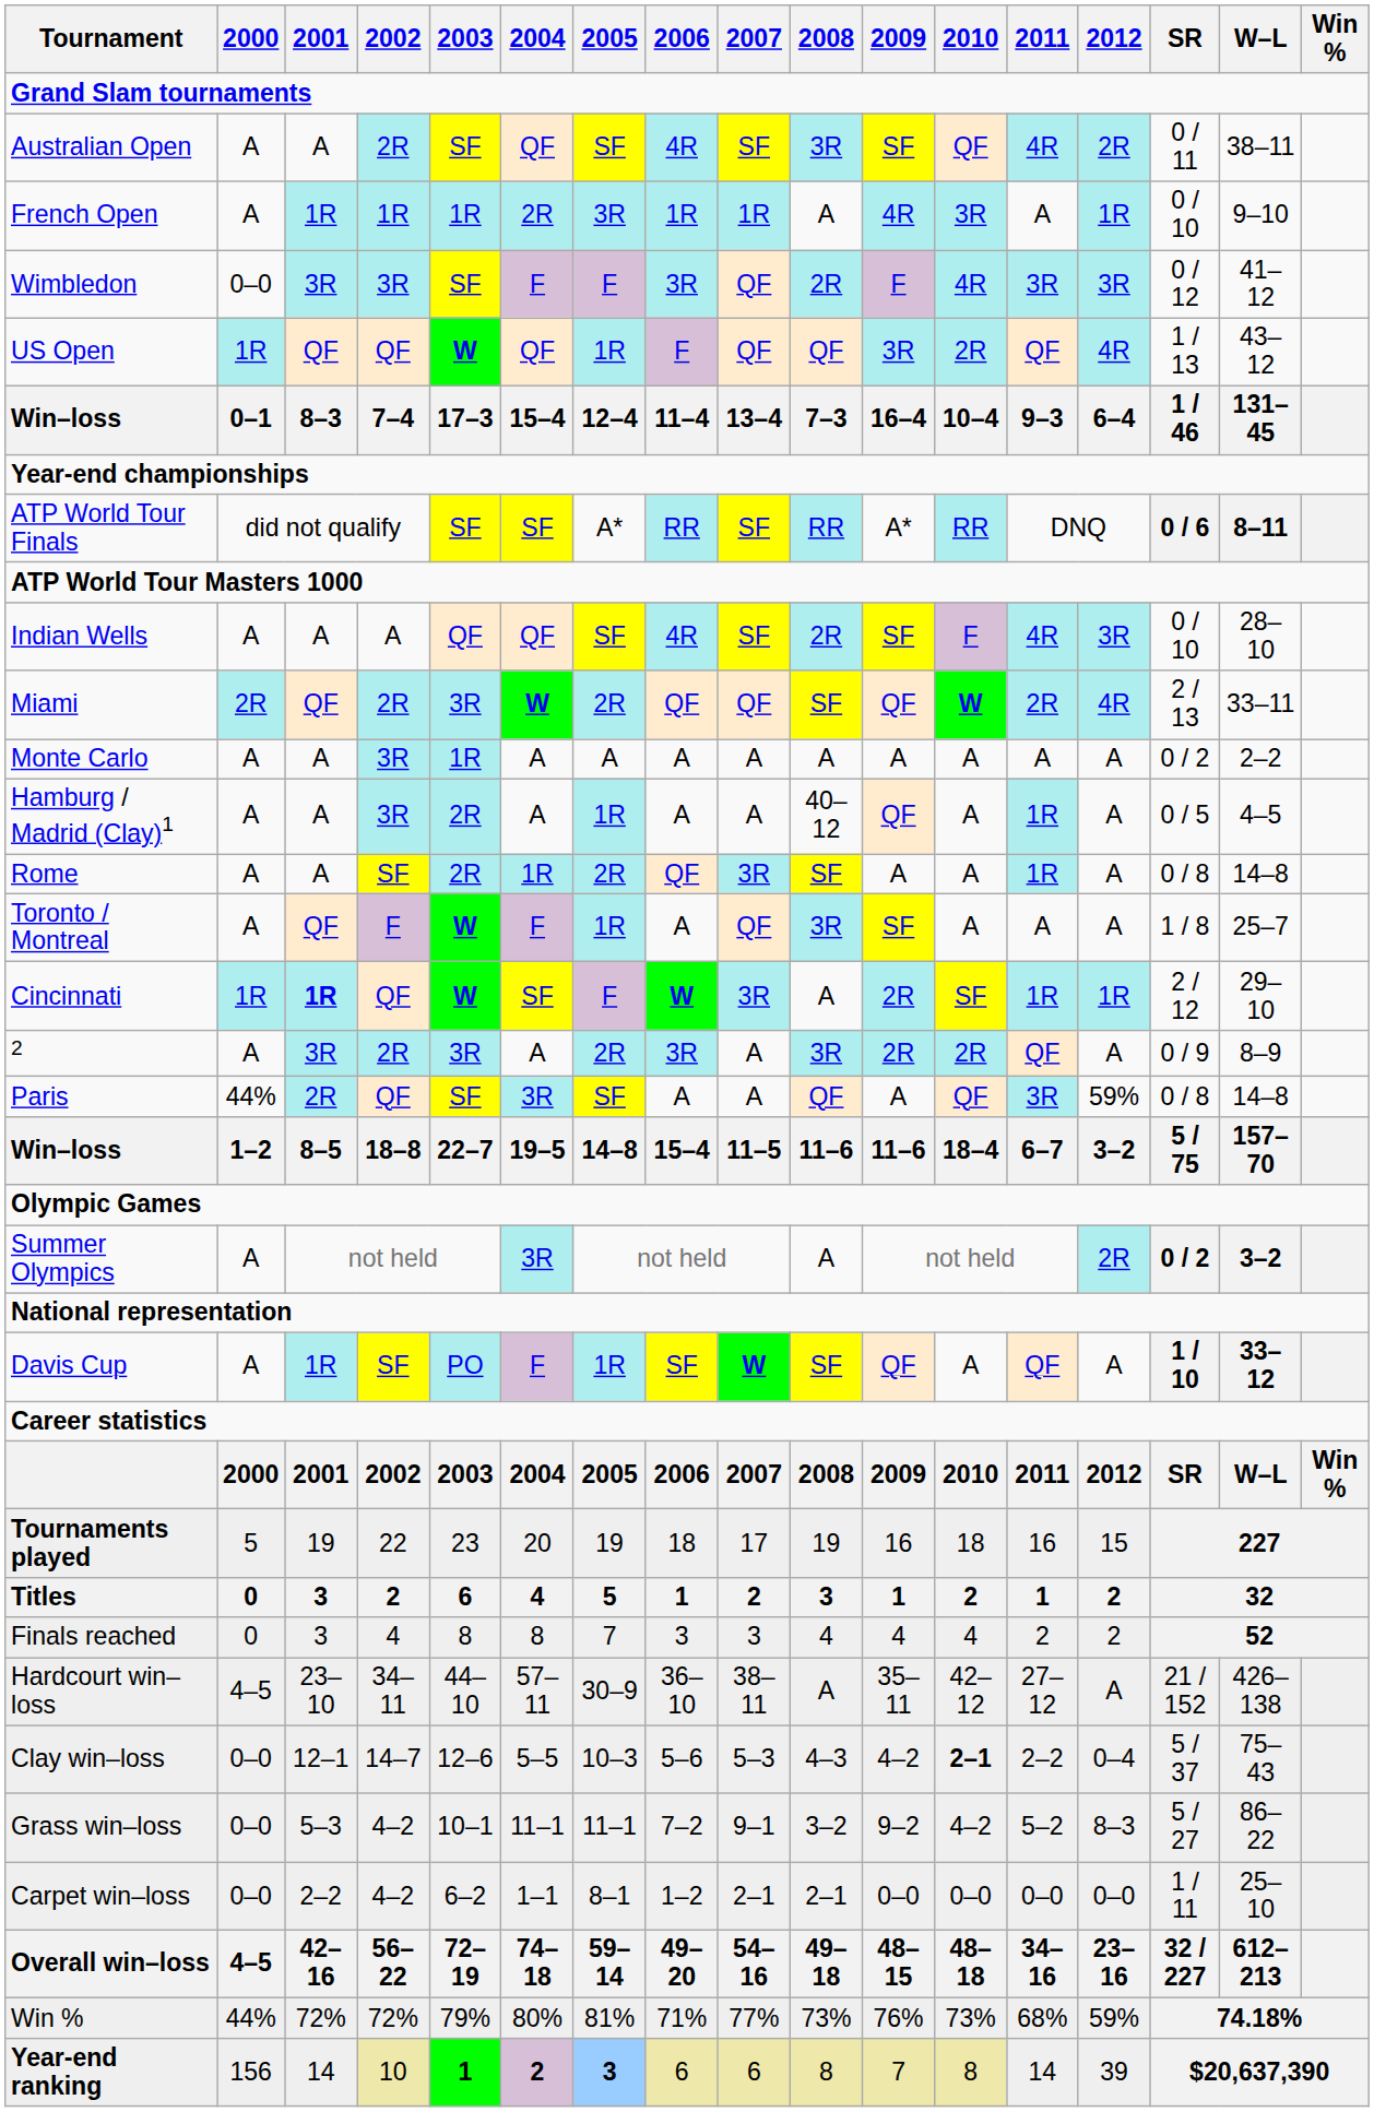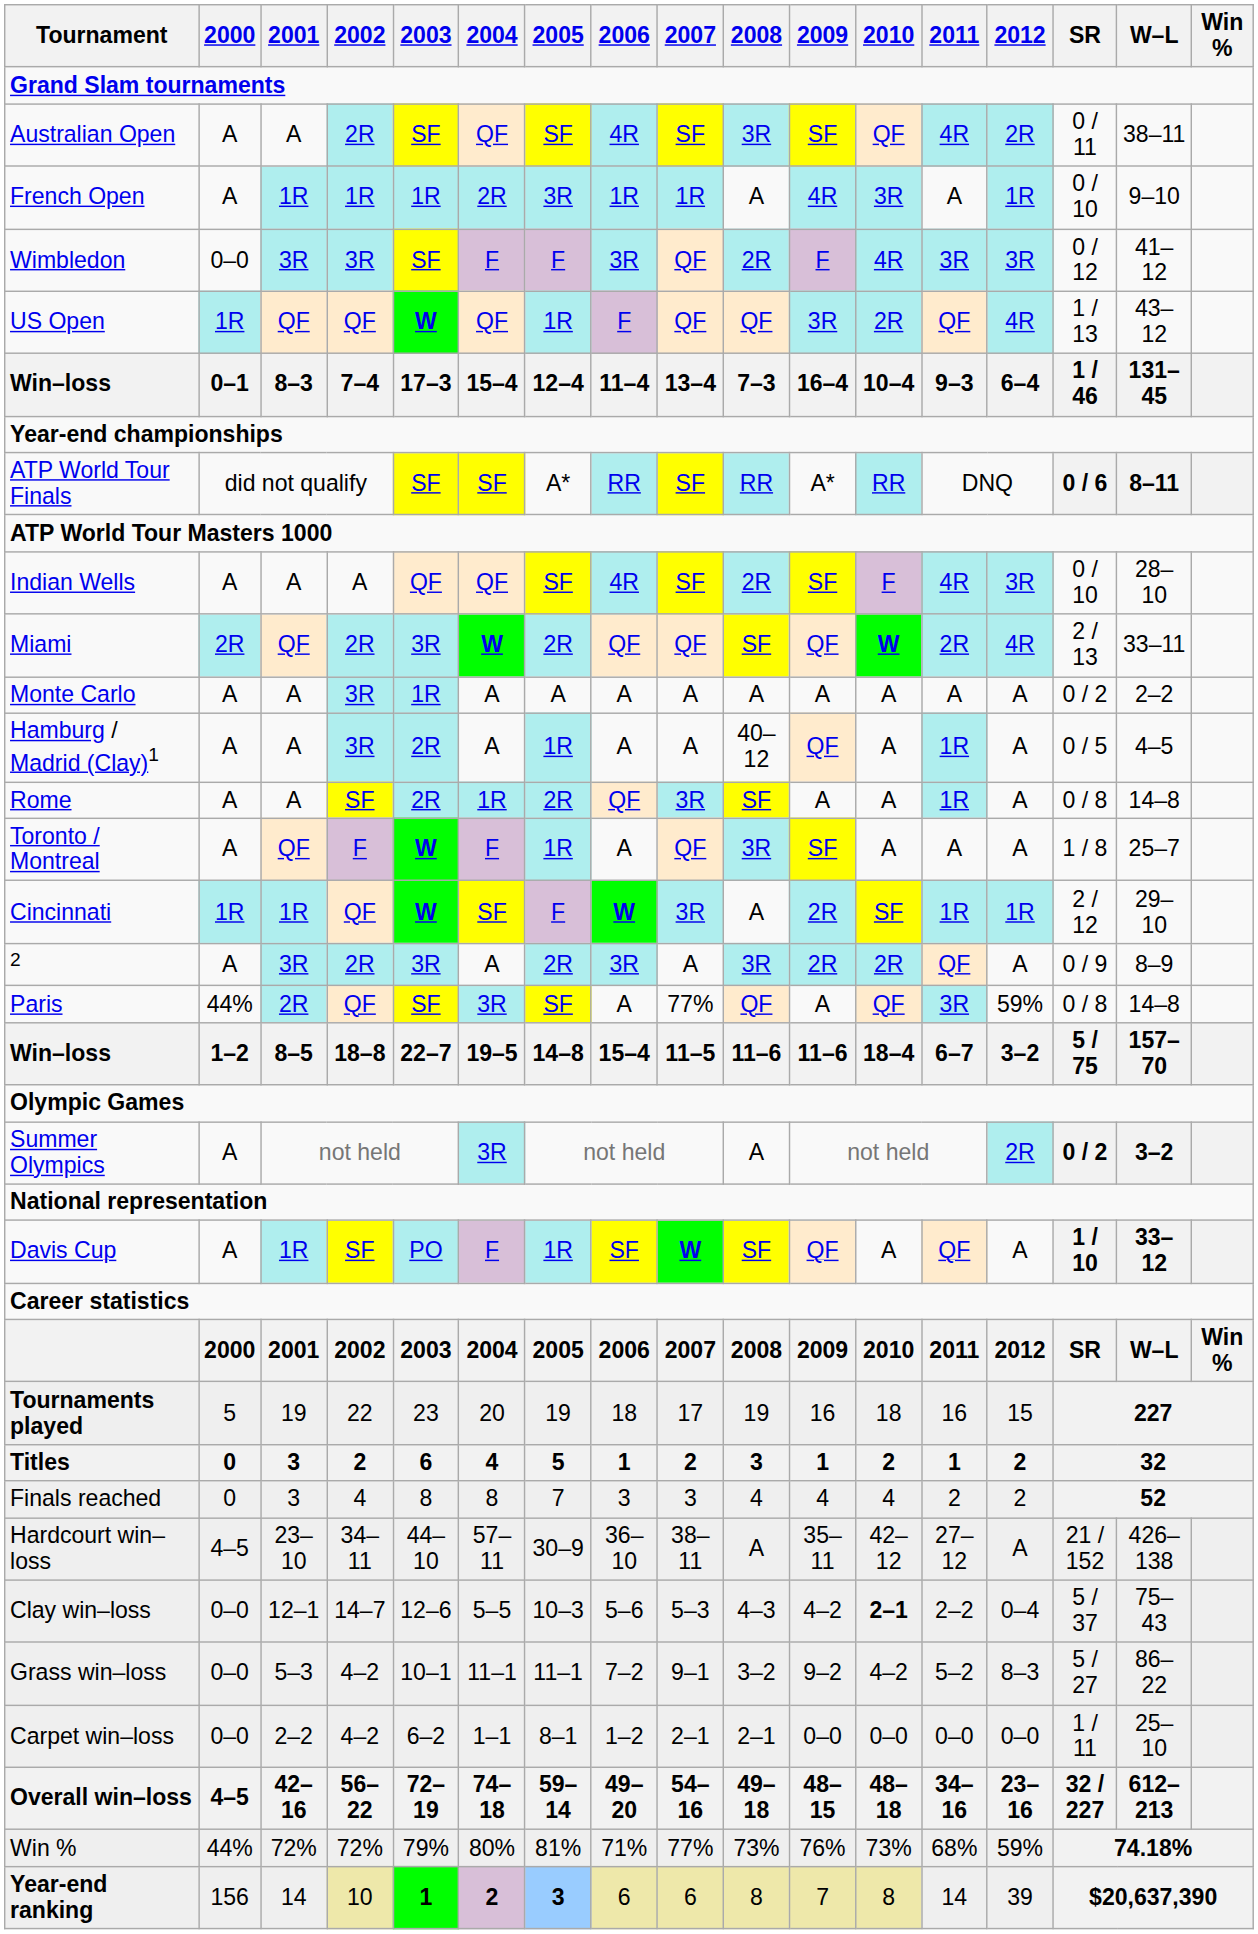 <table class="nowrap wikitable" style=text-align:center>
 <tr>
 <th>Tournament</th>
 <th><a href='#'>2000</a></th>
 <th><a href='#'>2001</a></th>
 <th><a href='#'>2002</a></th>
 <th><a href='#'>2003</a></th>
 <th><a href='#'>2004</a></th>
 <th><a href='#'>2005</a></th>
 <th><a href='#'>2006</a></th>
 <th><a href='#'>2007</a></th>
 <th><a href='#'>2008</a></th>
 <th><a href='#'>2009</a></th>
 <th><a href='#'>2010</a></th>
 <th><a href='#'>2011</a></th>
 <th><a href='#'>2012</a></th>
 <th>SR</th>
 <th>W–L</th>
 <th>Win %</th>
 </tr>
 <tr>
 <td colspan=20 align=left><strong><a href='#'>Grand Slam tournaments</a></strong></td>
 </tr>
 <tr>
 <td align=left><a href='#'>Australian Open</a></td>
 <td>A</td>
 <td>A</td>
 <td bgcolor=afeeee><a href='#'>2R</a></td>
 <td bgcolor=yellow><a href='#'>SF</a></td>
 <td bgcolor=ffebcd><a href='#'>QF</a></td>
 <td bgcolor=yellow><a href='#'>SF</a></td>
 <td bgcolor=afeeee><a href='#'>4R</a></td>
 <td bgcolor=yellow><a href='#'>SF</a></td>
 <td bgcolor=afeeee><a href='#'>3R</a></td>
 <td bgcolor=yellow><a href='#'>SF</a></td>
 <td bgcolor=ffebcd><a href='#'>QF</a></td>
 <td bgcolor=afeeee><a href='#'>4R</a></td>
 <td bgcolor=afeeee><a href='#'>2R</a></td>
 <td>0 / 11</td>
 <td>38–11</td>
 <td></td>
 </tr>
 <tr>
 <td align=left><a href='#'>French Open</a></td>
 <td>A</td>
 <td bgcolor=afeeee><a href='#'>1R</a></td>
 <td bgcolor=afeeee><a href='#'>1R</a></td>
 <td bgcolor=afeeee><a href='#'>1R</a></td>
 <td bgcolor=afeeee><a href='#'>2R</a></td>
 <td bgcolor=afeeee><a href='#'>3R</a></td>
 <td bgcolor=afeeee><a href='#'>1R</a></td>
 <td bgcolor=afeeee><a href='#'>1R</a></td>
 <td>A</td>
 <td bgcolor=afeeee><a href='#'>4R</a></td>
 <td bgcolor=afeeee><a href='#'>3R</a></td>
 <td>A</td>
 <td bgcolor=afeeee><a href='#'>1R</a></td>
 <td>0 / 10</td>
 <td>9–10</td>
 <td></td>
 </tr>
 <tr>
 <td align=left><a href='#'>Wimbledon</a></td>
 <td>0–0</td>
 <td bgcolor=afeeee><a href='#'>3R</a></td>
 <td bgcolor=afeeee><a href='#'>3R</a></td>
 <td bgcolor=yellow><a href='#'>SF</a></td>
 <td bgcolor=thistle><a href='#'>F</a></td>
 <td bgcolor=thistle><a href='#'>F</a></td>
 <td bgcolor=afeeee><a href='#'>3R</a></td>
 <td bgcolor=ffebcd><a href='#'>QF</a></td>
 <td bgcolor=afeeee><a href='#'>2R</a></td>
 <td bgcolor=thistle><a href='#'>F</a></td>
 <td bgcolor=afeeee><a href='#'>4R</a></td>
 <td bgcolor=afeeee><a href='#'>3R</a></td>
 <td bgcolor=afeeee><a href='#'>3R</a></td>
 <td>0 / 12</td>
 <td>41–12</td>
 <td></td>
 </tr>
 <tr>
 <td align=left><a href='#'>US Open</a></td>
 <td bgcolor=afeeee><a href='#'>1R</a></td>
 <td bgcolor=ffebcd><a href='#'>QF</a></td>
 <td bgcolor=ffebcd><a href='#'>QF</a></td>
 <td bgcolor=lime><a href='#'><strong>W</strong></a></td>
 <td bgcolor=ffebcd><a href='#'>QF</a></td>
 <td bgcolor=afeeee><a href='#'>1R</a></td>
 <td bgcolor=thistle><a href='#'>F</a></td>
 <td bgcolor=ffebcd><a href='#'>QF</a></td>
 <td bgcolor=ffebcd><a href='#'>QF</a></td>
 <td bgcolor=afeeee><a href='#'>3R</a></td>
 <td bgcolor=afeeee><a href='#'>2R</a></td>
 <td bgcolor=ffebcd><a href='#'>QF</a></td>
 <td bgcolor=afeeee><a href='#'>4R</a></td>
 <td>1 / 13</td>
 <td>43–12</td>
 <td></td>
 </tr>
 <tr>
 <th style=text-align:left>Win–loss</th>
 <th>0–1</th>
 <th>8–3</th>
 <th>7–4</th>
 <th>17–3</th>
 <th>15–4</th>
 <th>12–4</th>
 <th>11–4</th>
 <th>13–4</th>
 <th>7–3</th>
 <th>16–4</th>
 <th>10–4</th>
 <th>9–3</th>
 <th>6–4</th>
 <th>1 / 46</th>
 <th>131–45</th>
 <th></th>
 </tr>
 <tr>
 <td colspan=20 align=left><strong>Year-end championships</strong></td>
 </tr>
 <tr>
 <td align=left><a href='#'>ATP World Tour Finals</a></td>
 <td colspan=3>did not qualify</td>
 <td bgcolor=yellow><a href='#'>SF</a></td>
 <td bgcolor=yellow><a href='#'>SF</a></td>
 <td>A*</td>
 <td bgcolor=afeeee><a href='#'>RR</a></td>
 <td bgcolor=yellow><a href='#'>SF</a></td>
 <td bgcolor=afeeee><a href='#'>RR</a></td>
 <td>A*</td>
 <td bgcolor=afeeee><a href='#'>RR</a></td>
 <td colspan=2>DNQ</td>
 <th>0 / 6</th>
 <th>8–11</th>
 <th></th>
 </tr>
 <tr>
 <td colspan=20 align=left><strong>ATP World Tour Masters 1000</strong></td>
 </tr>
 <tr>
 <td align=left><a href='#'>Indian Wells</a></td>
 <td>A</td>
 <td>A</td>
 <td>A</td>
 <td bgcolor=ffebcd><a href='#'>QF</a></td>
 <td bgcolor=ffebcd><a href='#'>QF</a></td>
 <td bgcolor=yellow><a href='#'>SF</a></td>
 <td bgcolor=afeeee><a href='#'>4R</a></td>
 <td bgcolor=yellow><a href='#'>SF</a></td>
 <td bgcolor=afeeee><a href='#'>2R</a></td>
 <td bgcolor=yellow><a href='#'>SF</a></td>
 <td bgcolor=thistle><a href='#'>F</a></td>
 <td bgcolor=afeeee><a href='#'>4R</a></td>
 <td bgcolor=afeeee><a href='#'>3R</a></td>
 <td>0 / 10</td>
 <td>28–10</td>
 <td></td>
 </tr>
 <tr>
 <td align=left><a href='#'>Miami</a></td>
 <td bgcolor=afeeee><a href='#'>2R</a></td>
 <td bgcolor=ffebcd><a href='#'>QF</a></td>
 <td bgcolor=afeeee><a href='#'>2R</a></td>
 <td bgcolor=afeeee><a href='#'>3R</a></td>
 <td bgcolor=lime><a href='#'><strong>W</strong></a></td>
 <td bgcolor=afeeee><a href='#'>2R</a></td>
 <td bgcolor=ffebcd><a href='#'>QF</a></td>
 <td bgcolor=ffebcd><a href='#'>QF</a></td>
 <td bgcolor=yellow><a href='#'>SF</a></td>
 <td bgcolor=ffebcd><a href='#'>QF</a></td>
 <td bgcolor=lime><a href='#'><strong>W</strong></a></td>
 <td bgcolor=afeeee><a href='#'>2R</a></td>
 <td bgcolor=afeeee><a href='#'>4R</a></td>
 <td>2 / 13</td>
 <td>33–11</td>
 <td></td>
 </tr>
 <tr>
 <td align=left><a href='#'>Monte Carlo</a></td>
 <td>A</td>
 <td>A</td>
 <td bgcolor=afeeee><a href='#'>3R</a></td>
 <td bgcolor=afeeee><a href='#'>1R</a></td>
 <td>A</td>
 <td>A</td>
 <td>A</td>
 <td>A</td>
 <td>A</td>
 <td>A</td>
 <td>A</td>
 <td>A</td>
 <td>A</td>
 <td>0 / 2</td>
 <td>2–2</td>
 <td></td>
 </tr>
 <tr>
 <td align=left><a href='#'>Hamburg</a> / <a href='#'>Madrid (Clay)</a><sup>1</sup></td>
 <td>A</td>
 <td>A</td>
 <td bgcolor=afeeee><a href='#'>3R</a></td>
 <td bgcolor=afeeee><a href='#'>2R</a></td>
 <td>A</td>
 <td bgcolor=afeeee><a href='#'>1R</a></td>
 <td>A</td>
 <td>A</td>
 <td>40–12</td>
 <td bgcolor=ffebcd><a href='#'>QF</a></td>
 <td>A</td>
 <td bgcolor=afeeee><a href='#'>1R</a></td>
 <td>A</td>
 <td>0 / 5</td>
 <td>4–5</td>
 <td></td>
 </tr>
 <tr>
 <td align=left><a href='#'>Rome</a></td>
 <td>A</td>
 <td>A</td>
 <td bgcolor=yellow><a href='#'>SF</a></td>
 <td bgcolor=afeeee><a href='#'>2R</a></td>
 <td bgcolor=afeeee><a href='#'>1R</a></td>
 <td bgcolor=afeeee><a href='#'>2R</a></td>
 <td bgcolor=ffebcd><a href='#'>QF</a></td>
 <td bgcolor=afeeee><a href='#'>3R</a></td>
 <td bgcolor=yellow><a href='#'>SF</a></td>
 <td>A</td>
 <td>A</td>
 <td bgcolor=afeeee><a href='#'>1R</a></td>
 <td>A</td>
 <td>0 / 8</td>
 <td>14–8</td>
 <td></td>
 </tr>
 <tr>
 <td align=left><a href='#'>Toronto / Montreal</a></td>
 <td>A</td>
 <td bgcolor=ffebcd><a href='#'>QF</a></td>
 <td bgcolor=thistle><a href='#'>F</a></td>
 <td bgcolor=lime><a href='#'><strong>W</strong></a></td>
 <td bgcolor=thistle><a href='#'>F</a></td>
 <td bgcolor=afeeee><a href='#'>1R</a></td>
 <td>A</td>
 <td bgcolor=ffebcd><a href='#'>QF</a></td>
 <td bgcolor=afeeee><a href='#'>3R</a></td>
 <td bgcolor=yellow><a href='#'>SF</a></td>
 <td>A</td>
 <td>A</td>
 <td>A</td>
 <td>1 / 8</td>
 <td>25–7</td>
 <td></td>
 </tr>
 <tr>
 <td align=left><a href='#'>Cincinnati</a></td>
 <td bgcolor=afeeee><a href='#'>1R</a></td>
-<td bgcolor=afeeee><strong><a href='#'>1R</a></strong></td>
+<td bgcolor=afeeee><a href='#'>1R</a></td>
 <td bgcolor=ffebcd><a href='#'>QF</a></td>
 <td bgcolor=lime><a href='#'><strong>W</strong></a></td>
 <td bgcolor=yellow><a href='#'>SF</a></td>
 <td bgcolor=thistle><a href='#'>F</a></td>
 <td bgcolor=lime><a href='#'><strong>W</strong></a></td>
 <td bgcolor=afeeee><a href='#'>3R</a></td>
 <td>A</td>
 <td bgcolor=afeeee><a href='#'>2R</a></td>
 <td bgcolor=yellow><a href='#'>SF</a></td>
 <td bgcolor=afeeee><a href='#'>1R</a></td>
 <td bgcolor=afeeee><a href='#'>1R</a></td>
 <td>2 / 12</td>
 <td>29–10</td>
 <td></td>
 </tr>
 <tr>
 <td align=left><sup>2</sup></td>
 <td>A</td>
 <td bgcolor=afeeee><a href='#'>3R</a></td>
 <td bgcolor=afeeee><a href='#'>2R</a></td>
 <td bgcolor=afeeee><a href='#'>3R</a></td>
 <td>A</td>
 <td bgcolor=afeeee><a href='#'>2R</a></td>
 <td bgcolor=afeeee><a href='#'>3R</a></td>
 <td>A</td>
 <td bgcolor=afeeee><a href='#'>3R</a></td>
 <td bgcolor=afeeee><a href='#'>2R</a></td>
 <td bgcolor=afeeee><a href='#'>2R</a></td>
 <td bgcolor=ffebcd><a href='#'>QF</a></td>
 <td>A</td>
 <td>0 / 9</td>
 <td>8–9</td>
 <td></td>
 </tr>
 <tr>
 <td align=left><a href='#'>Paris</a></td>
 <td>44%</td>
 <td bgcolor=afeeee><a href='#'>2R</a></td>
 <td bgcolor=ffebcd><a href='#'>QF</a></td>
 <td bgcolor=yellow><a href='#'>SF</a></td>
 <td bgcolor=afeeee><a href='#'>3R</a></td>
 <td bgcolor=yellow><a href='#'>SF</a></td>
 <td>A</td>
-<td>A</td>
+<td>77%</td>
 <td bgcolor=ffebcd><a href='#'>QF</a></td>
 <td>A</td>
 <td bgcolor=ffebcd><a href='#'>QF</a></td>
 <td bgcolor=afeeee><a href='#'>3R</a></td>
 <td>59%</td>
 <td>0 / 8</td>
 <td>14–8</td>
 <td></td>
 </tr>
 <tr>
 <th style=text-align:left>Win–loss</th>
 <th>1–2</th>
 <th>8–5</th>
 <th>18–8</th>
 <th>22–7</th>
 <th>19–5</th>
 <th>14–8</th>
 <th>15–4</th>
 <th>11–5</th>
 <th>11–6</th>
 <th>11–6</th>
 <th>18–4</th>
 <th>6–7</th>
 <th>3–2</th>
 <th>5 / 75</th>
 <th>157–70</th>
 <th></th>
 </tr>
 <tr>
 <td colspan=20 align=left><strong>Olympic Games</strong></td>
 </tr>
 <tr>
 <td align=left><a href='#'>Summer Olympics</a></td>
 <td>A</td>
 <td colspan=3 style=color:#767676>not held</td>
 <td bgcolor=afeeee><a href='#'>3R</a></td>
 <td colspan=3 style=color:#767676>not held</td>
 <td>A</td>
 <td colspan=3 style=color:#767676>not held</td>
 <td bgcolor=afeeee><a href='#'>2R</a></td>
 <th>0 / 2</th>
 <th>3–2</th>
 <th></th>
 </tr>
 <tr>
 <td colspan=20 align=left><strong>National representation</strong></td>
 </tr>
 <tr>
 <td align=left><a href='#'>Davis Cup</a></td>
 <td>A</td>
 <td bgcolor=afeeee><a href='#'>1R</a></td>
 <td bgcolor=yellow><a href='#'>SF</a></td>
 <td bgcolor=afeeee><a href='#'>PO</a></td>
 <td bgcolor=thistle><a href='#'>F</a></td>
 <td bgcolor=afeeee><a href='#'>1R</a></td>
 <td bgcolor=yellow><a href='#'>SF</a></td>
 <td bgcolor=lime><a href='#'><strong>W</strong></a></td>
 <td bgcolor=yellow><a href='#'>SF</a></td>
 <td bgcolor=blanchedalmond><a href='#'>QF</a></td>
 <td>A</td>
 <td bgcolor=blanchedalmond><a href='#'>QF</a></td>
 <td>A</td>
 <th>1 / 10</th>
 <th>33–12</th>
 <th></th>
 </tr>
 <tr>
 <td colspan=20 align=left><strong>Career statistics</strong></td>
 </tr>
 <tr>
 <th></th>
 <th>2000</th>
 <th>2001</th>
 <th>2002</th>
 <th>2003</th>
 <th>2004</th>
 <th>2005</th>
 <th>2006</th>
 <th>2007</th>
 <th>2008</th>
 <th>2009</th>
 <th>2010</th>
 <th>2011</th>
 <th>2012</th>
 <th>SR</th>
 <th>W–L</th>
 <th>Win %</th>
 </tr>
 <tr bgcolor=efefef>
 <td align=left><strong>Tournaments played</strong></td>
 <td>5</td>
 <td>19</td>
 <td>22</td>
 <td>23</td>
 <td>20</td>
 <td>19</td>
 <td>18</td>
 <td>17</td>
 <td>19</td>
 <td>16</td>
 <td>18</td>
 <td>16</td>
 <td>15</td>
 <th colspan=3>227</th>
 </tr>
 <tr>
 <th style=text-align:left>Titles</th>
 <th>0</th>
 <th>3</th>
 <th>2</th>
 <th>6</th>
 <th>4</th>
 <th>5</th>
 <th>1</th>
 <th>2</th>
 <th>3</th>
 <th>1</th>
 <th>2</th>
 <th>1</th>
 <th>2</th>
 <th colspan=3>32</th>
 </tr>
 <tr bgcolor=EFEFEF>
 <td align=left>Finals reached</td>
 <td>0</td>
 <td>3</td>
 <td>4</td>
 <td>8</td>
 <td>8</td>
 <td>7</td>
 <td>3</td>
 <td>3</td>
 <td>4</td>
 <td>4</td>
 <td>4</td>
 <td>2</td>
 <td>2</td>
 <th colspan=3>52</th>
 </tr>
 <tr bgcolor=efefef>
 <td align=left>Hardcourt win–loss</td>
 <td>4–5</td>
 <td>23–10</td>
 <td>34–11</td>
 <td>44–10</td>
 <td>57–11</td>
 <td>30–9</td>
 <td>36–10</td>
 <td>38–11</td>
 <td>A</td>
 <td>35–11</td>
 <td>42–12</td>
 <td>27–12</td>
 <td>A</td>
 <td>21 / 152</td>
 <td>426–138</td>
 <td></td>
 </tr>
 <tr bgcolor=efefef>
 <td align=left>Clay win–loss</td>
 <td>0–0</td>
 <td>12–1</td>
 <td>14–7</td>
 <td>12–6</td>
 <td>5–5</td>
 <td>10–3</td>
 <td>5–6</td>
 <td>5–3</td>
 <td>4–3</td>
 <td>4–2</td>
 <td><strong>2–1</strong></td>
 <td>2–2</td>
 <td>0–4</td>
 <td>5 / 37</td>
 <td>75–43</td>
 <td></td>
 </tr>
 <tr bgcolor=efefef>
 <td align=left>Grass win–loss</td>
 <td>0–0</td>
 <td>5–3</td>
 <td>4–2</td>
 <td>10–1</td>
 <td>11–1</td>
 <td>11–1</td>
 <td>7–2</td>
 <td>9–1</td>
 <td>3–2</td>
 <td>9–2</td>
 <td>4–2</td>
 <td>5–2</td>
 <td>8–3</td>
 <td>5 / 27</td>
 <td>86–22</td>
 <td></td>
 </tr>
 <tr bgcolor=efefef>
 <td align=left>Carpet win–loss</td>
 <td>0–0</td>
 <td>2–2</td>
 <td>4–2</td>
 <td>6–2</td>
 <td>1–1</td>
 <td>8–1</td>
 <td>1–2</td>
 <td>2–1</td>
 <td>2–1</td>
 <td>0–0</td>
 <td>0–0</td>
 <td>0–0</td>
 <td>0–0</td>
 <td>1 / 11</td>
 <td>25–10</td>
 <td></td>
 </tr>
 <tr>
 <th style=text-align:left>Overall win–loss</th>
 <th>4–5</th>
 <th>42–16</th>
 <th>56–22</th>
 <th>72–19</th>
 <th>74–18</th>
 <th>59–14</th>
 <th>49–20</th>
 <th>54–16</th>
 <th>49–18</th>
 <th>48–15</th>
 <th>48–18</th>
 <th>34–16</th>
 <th>23–16</th>
 <th>32 / 227</th>
 <th>612–213</th>
 <th></th>
 </tr>
 <tr bgcolor=efefef>
 <td align=left>Win %</td>
 <td>44%</td>
 <td>72%</td>
 <td>72%</td>
 <td>79%</td>
 <td>80%</td>
 <td>81%</td>
 <td>71%</td>
 <td>77%</td>
 <td>73%</td>
 <td>76%</td>
 <td>73%</td>
 <td>68%</td>
 <td>59%</td>
 <th colspan=3>74.18%</th>
 </tr>
 <tr bgcolor=efefef>
 <td align=left><strong>Year-end ranking</strong></td>
 <td>156</td>
 <td>14</td>
 <td bgcolor=EEE8AA>10</td>
 <td bgcolor=lime><strong>1</strong></td>
 <td bgcolor=thistle><strong>2</strong></td>
 <td bgcolor=99ccff><strong>3</strong></td>
 <td bgcolor=EEE8AA>6</td>
 <td bgcolor=EEE8AA>6</td>
 <td bgcolor=EEE8AA>8</td>
 <td bgcolor=EEE8AA>7</td>
 <td bgcolor=EEE8AA>8</td>
 <td>14</td>
 <td>39</td>
 <th colspan= 3>$20,637,390</th>
 </tr>
 </table>
